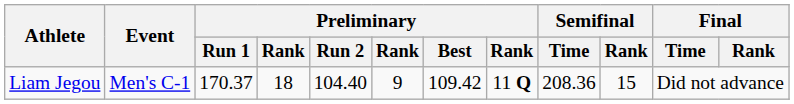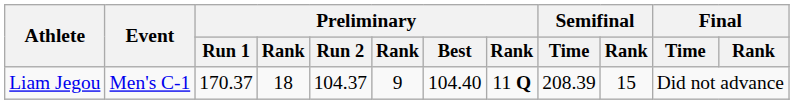 <table class="wikitable" style="font-size:90%">
 <tr>
 <th rowspan=2>Athlete</th>
 <th rowspan=2>Event</th>
 <th colspan=6>Preliminary</th>
 <th colspan=2>Semifinal</th>
 <th colspan=2>Final</th>
 </tr>
 <tr style="font-size:95%">
 <th>Run 1</th>
 <th>Rank</th>
 <th>Run 2</th>
 <th>Rank</th>
 <th>Best</th>
 <th>Rank</th>
 <th>Time</th>
 <th>Rank</th>
 <th>Time</th>
 <th>Rank</th>
 </tr>
 <tr align=center>
 <td align=left><a href='#'>Liam Jegou</a></td>
 <td align=left><a href='#'>Men's C-1</a></td>
 <td>170.37</td>
 <td>18</td>
+<td>104.37</td>
+<td>9</td>
 <td>104.40</td>
-<td>9</td>
-<td>109.42</td>
 <td>11 <strong>Q</strong></td>
-<td>208.36</td>
+<td>208.39</td>
 <td>15</td>
 <td colspan=2>Did not advance</td>
 </tr>
 </table>
